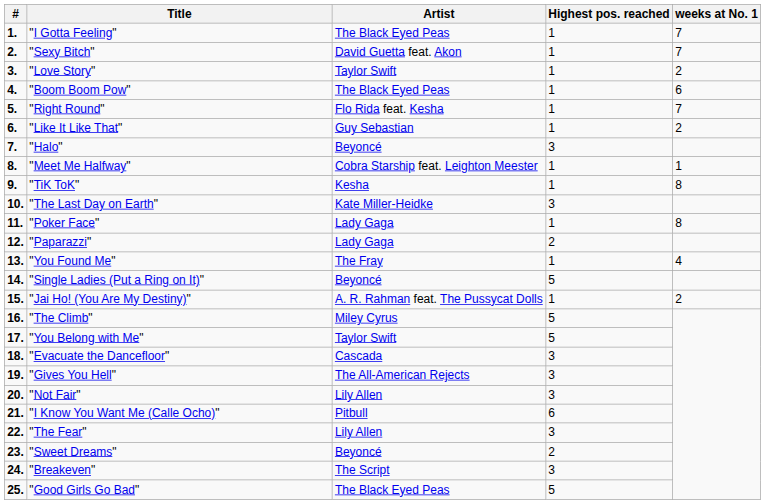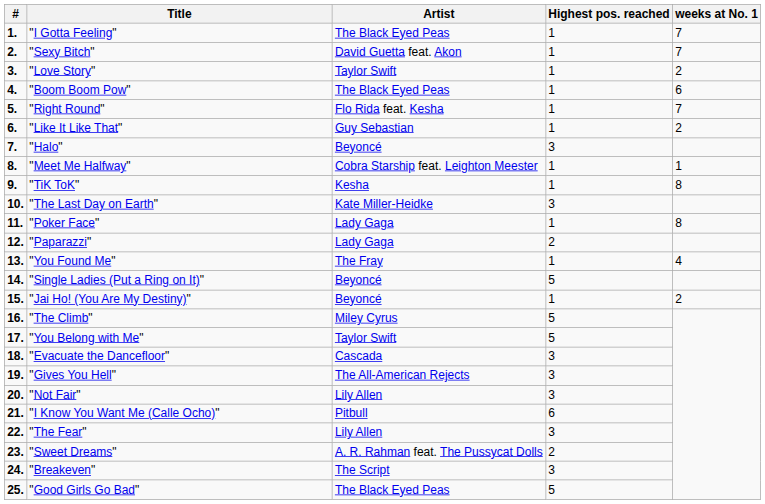 <table class="wikitable sortable">
 <tr>
 <th>#</th>
 <th width="400">Title</th>
 <th>Artist</th>
 <th>Highest pos. reached</th>
 <th>weeks at No. 1</th>
 </tr>
 <tr>
 <td><strong>1.</strong></td>
 <td>"<a href='#'>I Gotta Feeling</a>"</td>
 <td><a href='#'>The Black Eyed Peas</a></td>
 <td>1</td>
 <td>7</td>
 </tr>
 <tr>
 <td><strong>2.</strong></td>
 <td>"<a href='#'>Sexy Bitch</a>"</td>
 <td><a href='#'>David Guetta</a> feat. <a href='#'>Akon</a></td>
 <td>1</td>
 <td>7</td>
 </tr>
 <tr>
 <td><strong>3.</strong></td>
 <td>"<a href='#'>Love Story</a>"</td>
 <td><a href='#'>Taylor Swift</a></td>
 <td>1</td>
 <td>2</td>
 </tr>
 <tr>
 <td><strong>4.</strong></td>
 <td>"<a href='#'>Boom Boom Pow</a>"</td>
 <td><a href='#'>The Black Eyed Peas</a></td>
 <td>1</td>
 <td>6</td>
 </tr>
 <tr>
 <td><strong>5.</strong></td>
 <td>"<a href='#'>Right Round</a>"</td>
 <td><a href='#'>Flo Rida</a> feat. <a href='#'>Kesha</a></td>
 <td>1</td>
 <td>7</td>
 </tr>
 <tr>
 <td><strong>6.</strong></td>
 <td>"<a href='#'>Like It Like That</a>"</td>
 <td><a href='#'>Guy Sebastian</a></td>
 <td>1</td>
 <td>2</td>
 </tr>
 <tr>
 <td><strong>7.</strong></td>
 <td>"<a href='#'>Halo</a>"</td>
 <td><a href='#'>Beyoncé</a></td>
 <td>3</td>
 </tr>
 <tr>
 <td><strong>8.</strong></td>
 <td>"<a href='#'>Meet Me Halfway</a>"</td>
 <td><a href='#'>Cobra Starship</a> feat. <a href='#'>Leighton Meester</a></td>
 <td>1</td>
 <td>1</td>
 </tr>
 <tr>
 <td><strong>9.</strong></td>
 <td>"<a href='#'>TiK ToK</a>"</td>
 <td><a href='#'>Kesha</a></td>
 <td>1</td>
 <td>8</td>
 </tr>
 <tr>
 <td><strong>10.</strong></td>
 <td>"<a href='#'>The Last Day on Earth</a>"</td>
 <td><a href='#'>Kate Miller-Heidke</a></td>
 <td>3</td>
 </tr>
 <tr>
 <td><strong>11.</strong></td>
 <td>"<a href='#'>Poker Face</a>"</td>
 <td><a href='#'>Lady Gaga</a></td>
 <td>1</td>
 <td>8</td>
 </tr>
 <tr>
 <td><strong>12.</strong></td>
 <td>"<a href='#'>Paparazzi</a>"</td>
 <td><a href='#'>Lady Gaga</a></td>
 <td>2</td>
 </tr>
 <tr>
 <td><strong>13.</strong></td>
 <td>"<a href='#'>You Found Me</a>"</td>
 <td><a href='#'>The Fray</a></td>
 <td>1</td>
 <td>4</td>
 </tr>
 <tr>
 <td><strong>14.</strong></td>
 <td>"<a href='#'>Single Ladies (Put a Ring on It)</a>"</td>
 <td><a href='#'>Beyoncé</a></td>
 <td>5</td>
 </tr>
 <tr>
 <td><strong>15.</strong></td>
 <td>"<a href='#'>Jai Ho! (You Are My Destiny)</a>"</td>
-<td><a href='#'>A. R. Rahman</a> feat. <a href='#'>The Pussycat Dolls</a></td>
+<td><a href='#'>Beyoncé</a></td>
 <td>1</td>
 <td>2</td>
 </tr>
 <tr>
 <td><strong>16.</strong></td>
 <td>"<a href='#'>The Climb</a>"</td>
 <td><a href='#'>Miley Cyrus</a></td>
 <td>5</td>
 </tr>
 <tr>
 <td><strong>17.</strong></td>
 <td>"<a href='#'>You Belong with Me</a>"</td>
 <td><a href='#'>Taylor Swift</a></td>
 <td>5</td>
 </tr>
 <tr>
 <td><strong>18.</strong></td>
 <td>"<a href='#'>Evacuate the Dancefloor</a>"</td>
 <td><a href='#'>Cascada</a></td>
 <td>3</td>
 </tr>
 <tr>
 <td><strong>19.</strong></td>
 <td>"<a href='#'>Gives You Hell</a>"</td>
 <td><a href='#'>The All-American Rejects</a></td>
 <td>3</td>
 </tr>
 <tr>
 <td><strong>20.</strong></td>
 <td>"<a href='#'>Not Fair</a>"</td>
 <td><a href='#'>Lily Allen</a></td>
 <td>3</td>
 </tr>
 <tr>
 <td><strong>21.</strong></td>
 <td>"<a href='#'>I Know You Want Me (Calle Ocho)</a>"</td>
 <td><a href='#'>Pitbull</a></td>
 <td>6</td>
 </tr>
 <tr>
 <td><strong>22.</strong></td>
 <td>"<a href='#'>The Fear</a>"</td>
 <td><a href='#'>Lily Allen</a></td>
 <td>3</td>
 </tr>
 <tr>
 <td><strong>23.</strong></td>
 <td>"<a href='#'>Sweet Dreams</a>"</td>
-<td><a href='#'>Beyoncé</a></td>
+<td><a href='#'>A. R. Rahman</a> feat. <a href='#'>The Pussycat Dolls</a></td>
 <td>2</td>
 </tr>
 <tr>
 <td><strong>24.</strong></td>
 <td>"<a href='#'>Breakeven</a>"</td>
 <td><a href='#'>The Script</a></td>
 <td>3</td>
 </tr>
 <tr>
 <td><strong>25.</strong></td>
 <td>"<a href='#'>Good Girls Go Bad</a>"</td>
 <td><a href='#'>The Black Eyed Peas</a></td>
 <td>5</td>
 </tr>
 </table>
